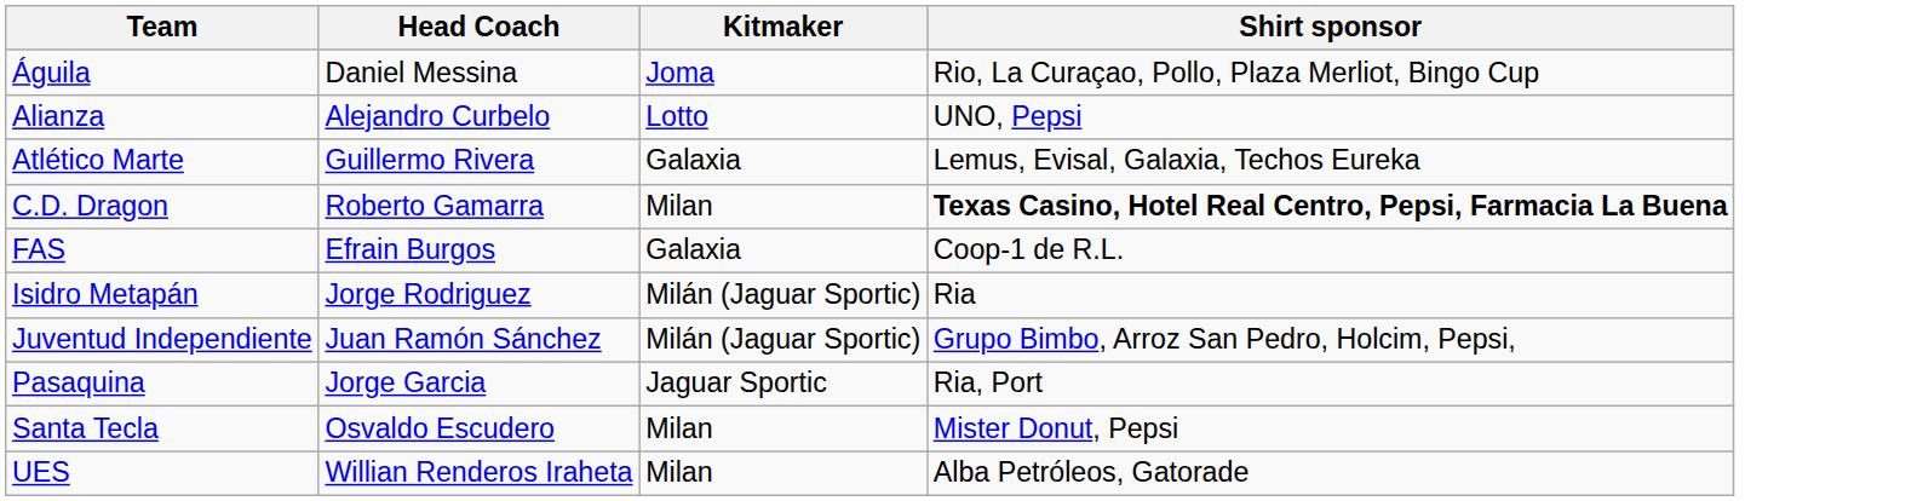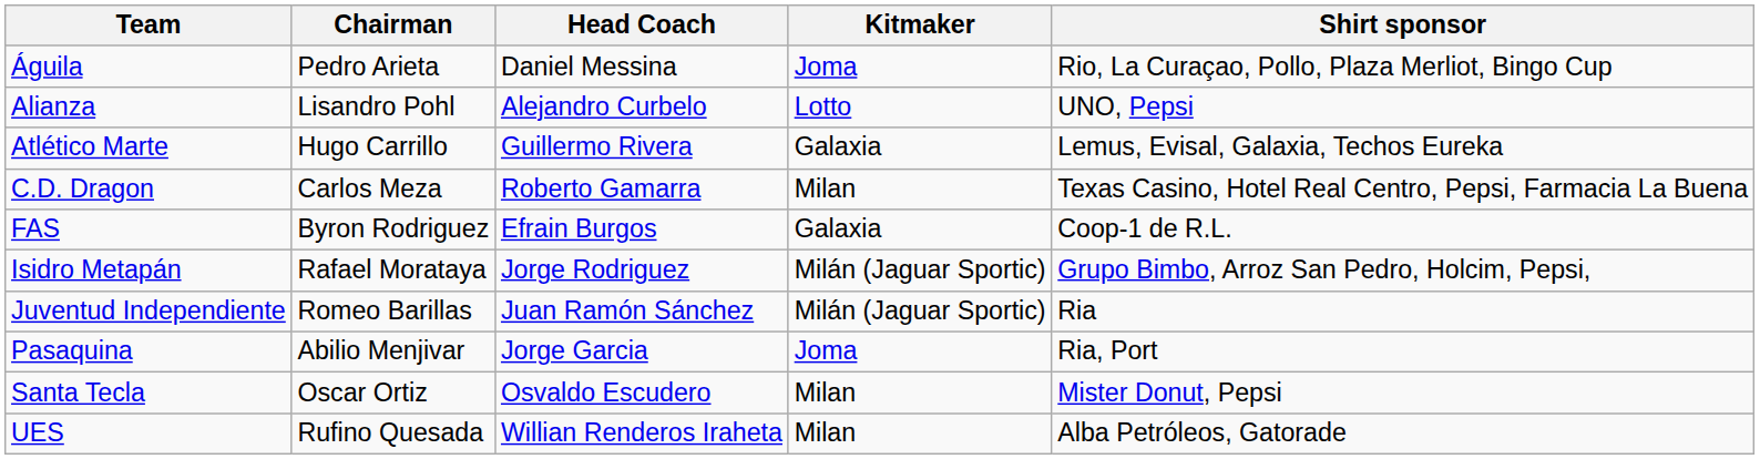 <table class="wikitable sortable" style="text-align: left;">
 <tr>
 <th>Team</th>
+<th>Chairman</th>
 <th>Head Coach</th>
 <th>Kitmaker</th>
 <th>Shirt sponsor</th>
 </tr>
 <tr>
 <td><a href='#'>Águila</a></td>
+<td> Pedro Arieta</td>
 <td> Daniel Messina</td>
 <td><a href='#'>Joma</a></td>
 <td>Rio, La Curaçao, Pollo, Plaza Merliot, Bingo Cup</td>
 </tr>
 <tr>
 <td><a href='#'>Alianza</a></td>
+<td> Lisandro Pohl</td>
 <td> <a href='#'>Alejandro Curbelo</a></td>
 <td><a href='#'>Lotto</a></td>
 <td>UNO, <a href='#'>Pepsi</a></td>
 </tr>
 <tr>
 <td><a href='#'>Atlético Marte</a></td>
+<td> Hugo Carrillo</td>
 <td> <a href='#'>Guillermo Rivera</a></td>
 <td>Galaxia</td>
 <td>Lemus, Evisal, Galaxia, Techos Eureka</td>
 </tr>
 <tr>
 <td><a href='#'>C.D. Dragon</a></td>
+<td> Carlos Meza</td>
 <td> <a href='#'>Roberto Gamarra</a></td>
 <td>Milan</td>
-<td><strong>Texas Casino, Hotel Real Centro, Pepsi, Farmacia La Buena</strong></td>
+<td>Texas Casino, Hotel Real Centro, Pepsi, Farmacia La Buena</td>
 </tr>
 <tr>
 <td><a href='#'>FAS</a></td>
+<td> Byron Rodriguez</td>
 <td> <a href='#'>Efrain Burgos</a></td>
 <td>Galaxia</td>
 <td>Coop-1 de R.L.</td>
 </tr>
 <tr>
 <td><a href='#'>Isidro Metapán</a></td>
+<td> Rafael Morataya</td>
 <td> <a href='#'>Jorge Rodriguez</a></td>
+<td>Milán (Jaguar Sportic)</td>
+<td><a href='#'>Grupo Bimbo</a>, Arroz San Pedro, Holcim, Pepsi,</td>
+</tr>
+<tr>
+<td><a href='#'>Juventud Independiente</a></td>
+<td> Romeo Barillas</td>
+<td> <a href='#'>Juan Ramón Sánchez</a></td>
 <td>Milán (Jaguar Sportic)</td>
 <td>Ria</td>
 </tr>
 <tr>
-<td><a href='#'>Juventud Independiente</a></td>
-<td> <a href='#'>Juan Ramón Sánchez</a></td>
-<td>Milán (Jaguar Sportic)</td>
-<td><a href='#'>Grupo Bimbo</a>, Arroz San Pedro, Holcim, Pepsi,</td>
-</tr>
-<tr>
 <td><a href='#'>Pasaquina</a></td>
+<td> Abilio Menjivar</td>
 <td> <a href='#'>Jorge Garcia</a></td>
-<td>Jaguar Sportic</td>
+<td><a href='#'>Joma</a></td>
 <td>Ria, Port</td>
 </tr>
 <tr>
 <td><a href='#'>Santa Tecla</a></td>
+<td> Oscar Ortiz</td>
 <td> <a href='#'>Osvaldo Escudero</a></td>
 <td>Milan</td>
 <td><a href='#'>Mister Donut</a>, Pepsi</td>
 </tr>
 <tr>
 <td><a href='#'>UES</a></td>
+<td> Rufino Quesada</td>
 <td> <a href='#'>Willian Renderos Iraheta</a></td>
 <td>Milan</td>
 <td>Alba Petróleos, Gatorade</td>
 </tr>
 </table>
